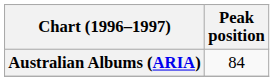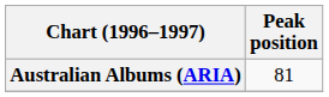 <table class="wikitable sortable plainrowheaders" style="text-align:center">
 <tr>
 <th scope="col">Chart (1996–1997)</th>
 <th scope="col">Peak<br>position</th>
 </tr>
 <tr>
 <th scope="row">Australian Albums (<a href='#'>ARIA</a>)</th>
-<td>84</td>
+<td>81</td>
 </tr>
 <tr>
 </tr>
 </table>
